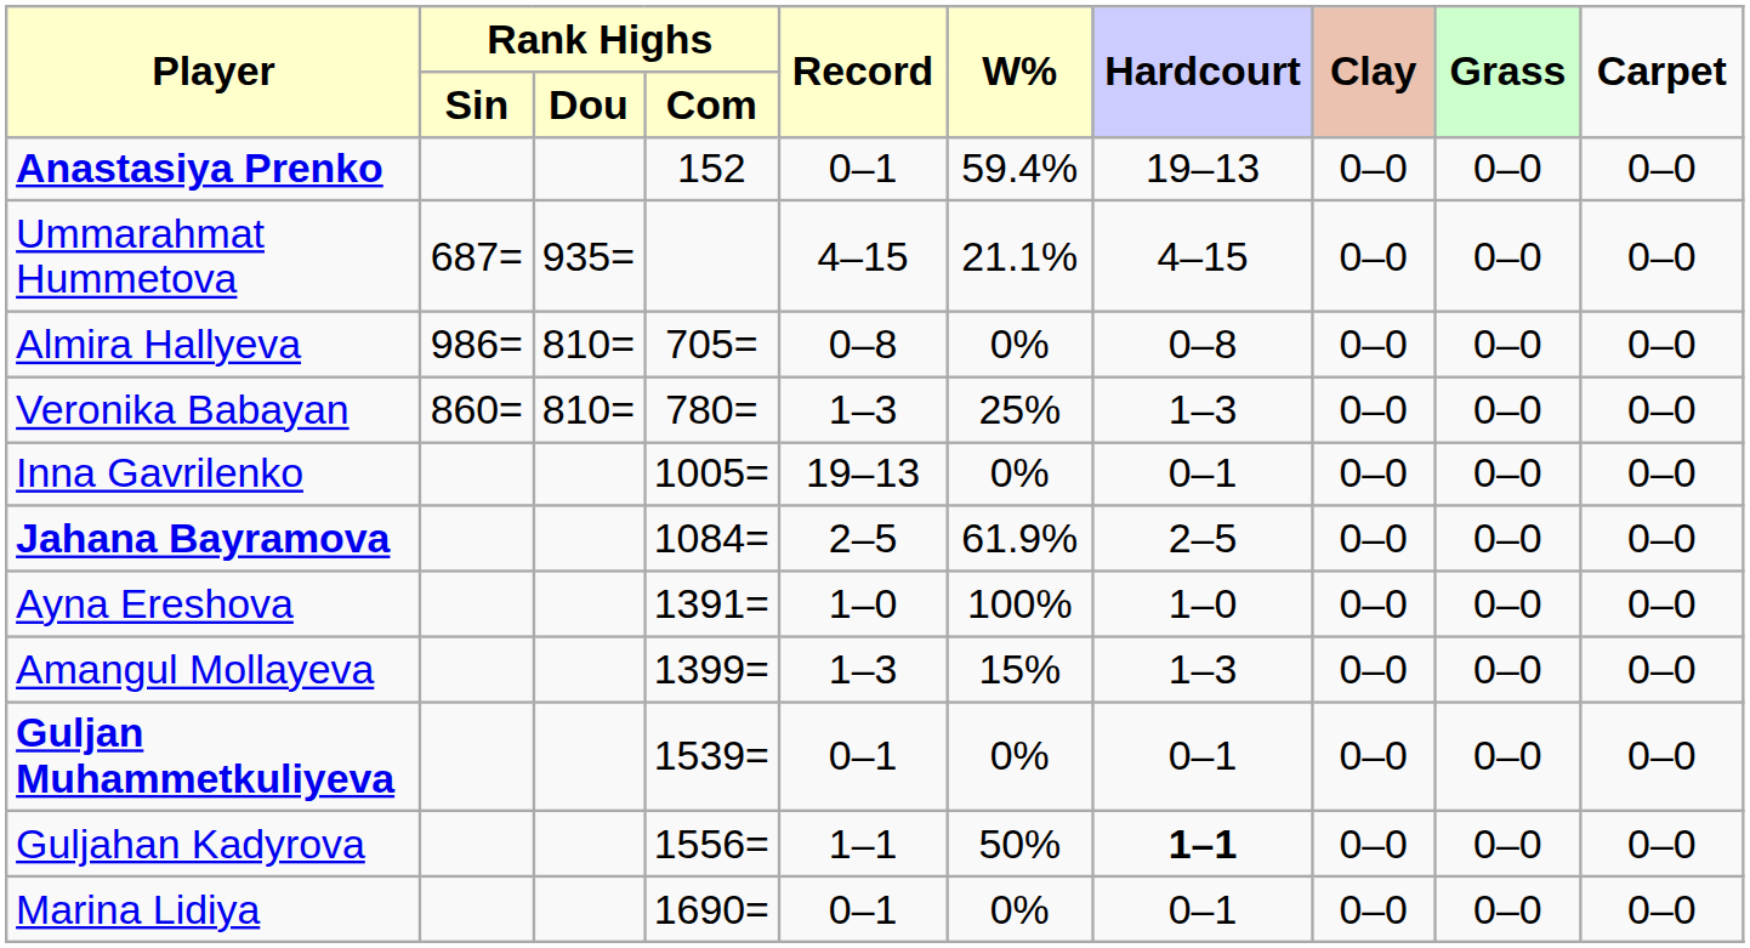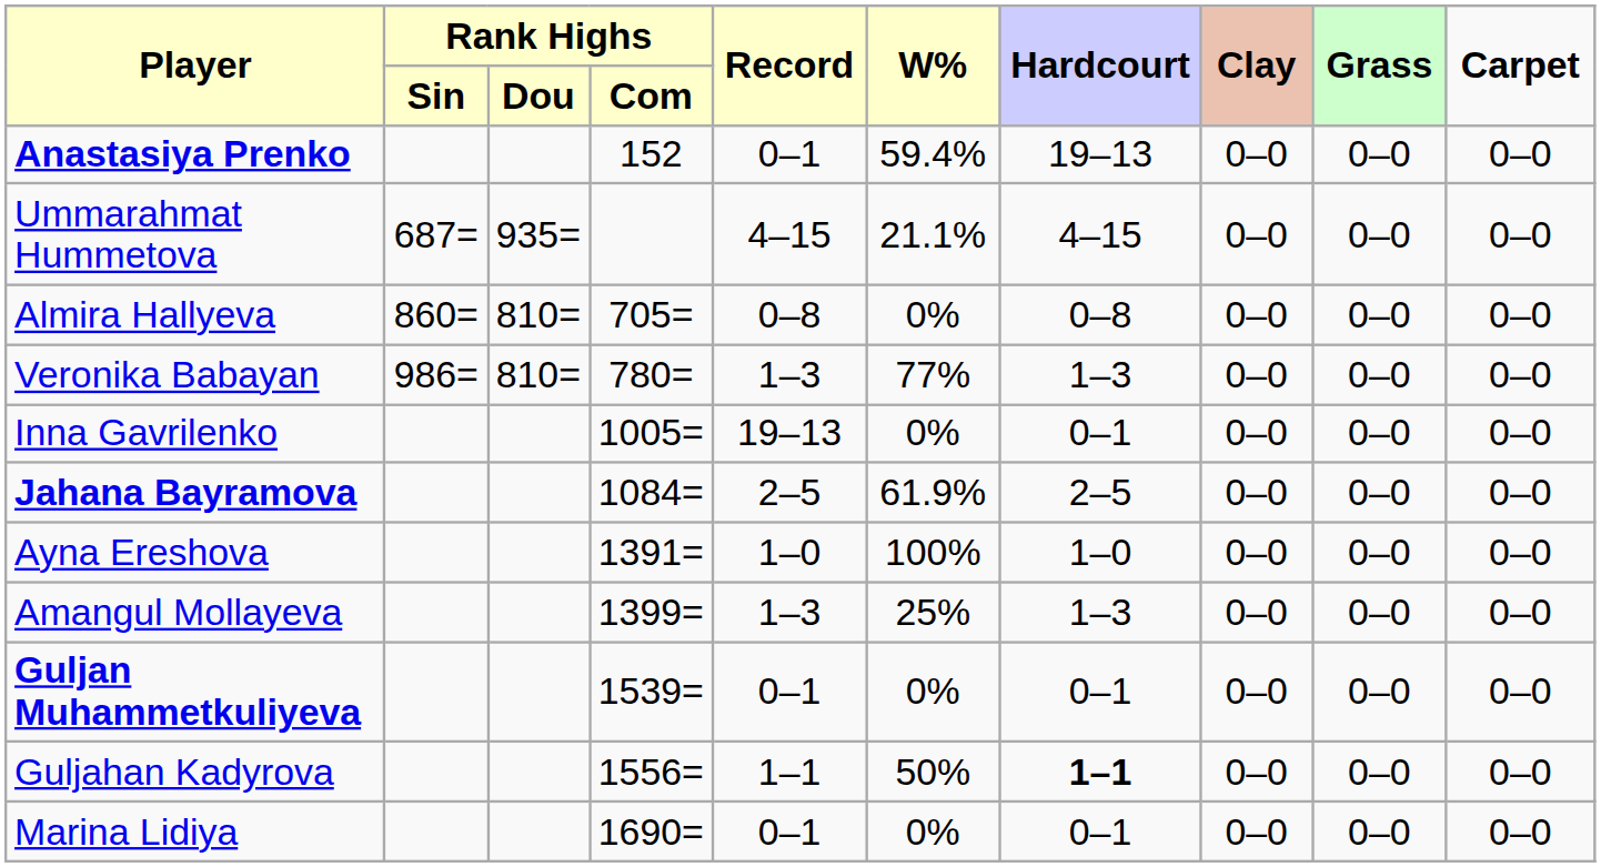 <table class="wikitable sortable" style=font-size:90%;text-align:center>
 <tr>
 <td rowspan=2 width=200 bgcolor=ffffcc><strong>Player</strong></td>
 <td colspan=3 width=90 bgcolor=ffffcc><strong>Rank Highs</strong></td>
 <td rowspan=2 width=80 bgcolor=ffffcc><strong>Record</strong></td>
 <td rowspan=2 width=80 bgcolor=ffffcc><strong>W%</strong></td>
 <td rowspan=2 width=90 bgcolor=CCCCFF><strong>Hardcourt</strong></td>
 <td rowspan=2 width=90 bgcolor=EBC2AF><strong>Clay</strong></td>
 <td rowspan=2 width=90 bgcolor=CCFFCC><strong>Grass</strong></td>
 <td rowspan=2 width=90><strong>Carpet</strong></td>
 </tr>
 <tr>
 <td width=30 bgcolor=ffffcc><strong>Sin</strong></td>
 <td width=30 bgcolor=ffffcc><strong>Dou</strong></td>
 <td width=30 bgcolor=ffffcc><strong>Com</strong></td>
 </tr>
 <tr>
 <td align=left><strong><a href='#'>Anastasiya Prenko</a></strong></td>
 <td></td>
 <td></td>
 <td>152</td>
 <td>0–1</td>
 <td>59.4%</td>
 <td>19–13</td>
 <td>0–0</td>
 <td>0–0</td>
 <td>0–0</td>
 </tr>
 <tr>
 <td align=left><a href='#'>Ummarahmat Hummetova</a></td>
 <td>687=</td>
 <td>935=</td>
 <td></td>
 <td>4–15</td>
 <td>21.1%</td>
 <td>4–15</td>
 <td>0–0</td>
 <td>0–0</td>
 <td>0–0</td>
 </tr>
 <tr>
 <td align=left><a href='#'>Almira Hallyeva</a></td>
-<td>986=</td>
+<td>860=</td>
 <td>810=</td>
 <td>705=</td>
 <td>0–8</td>
 <td>0%</td>
 <td>0–8</td>
 <td>0–0</td>
 <td>0–0</td>
 <td>0–0</td>
 </tr>
 <tr>
 <td align=left><a href='#'>Veronika Babayan</a></td>
-<td>860=</td>
+<td>986=</td>
 <td>810=</td>
 <td>780=</td>
 <td>1–3</td>
-<td>25%</td>
+<td>77%</td>
 <td>1–3</td>
 <td>0–0</td>
 <td>0–0</td>
 <td>0–0</td>
 </tr>
 <tr>
 <td align=left><a href='#'>Inna Gavrilenko</a></td>
 <td></td>
 <td></td>
 <td>1005=</td>
 <td>19–13</td>
 <td>0%</td>
 <td>0–1</td>
 <td>0–0</td>
 <td>0–0</td>
 <td>0–0</td>
 </tr>
 <tr>
 <td align=left><strong><a href='#'>Jahana Bayramova</a></strong></td>
 <td></td>
 <td></td>
 <td>1084=</td>
 <td>2–5</td>
 <td>61.9%</td>
 <td>2–5</td>
 <td>0–0</td>
 <td>0–0</td>
 <td>0–0</td>
 </tr>
 <tr>
 <td align=left><a href='#'>Ayna Ereshova</a></td>
 <td></td>
 <td></td>
 <td>1391=</td>
 <td>1–0</td>
 <td>100%</td>
 <td>1–0</td>
 <td>0–0</td>
 <td>0–0</td>
 <td>0–0</td>
 </tr>
 <tr>
 <td align=left><a href='#'>Amangul Mollayeva</a></td>
 <td></td>
 <td></td>
 <td>1399=</td>
 <td>1–3</td>
-<td>15%</td>
+<td>25%</td>
 <td>1–3</td>
 <td>0–0</td>
 <td>0–0</td>
 <td>0–0</td>
 </tr>
 <tr>
 <td align=left><strong><a href='#'>Guljan Muhammetkuliyeva</a></strong></td>
 <td></td>
 <td></td>
 <td>1539=</td>
 <td>0–1</td>
 <td>0%</td>
 <td>0–1</td>
 <td>0–0</td>
 <td>0–0</td>
 <td>0–0</td>
 </tr>
 <tr>
 <td align=left><a href='#'>Guljahan Kadyrova</a></td>
 <td></td>
 <td></td>
 <td>1556=</td>
 <td>1–1</td>
 <td>50%</td>
 <td><strong>1–1</strong></td>
 <td>0–0</td>
 <td>0–0</td>
 <td>0–0</td>
 </tr>
 <tr>
 <td align=left><a href='#'>Marina Lidiya</a></td>
 <td></td>
 <td></td>
 <td>1690=</td>
 <td>0–1</td>
 <td>0%</td>
 <td>0–1</td>
 <td>0–0</td>
 <td>0–0</td>
 <td>0–0</td>
 </tr>
 <tr>
 </tr>
 </table>
